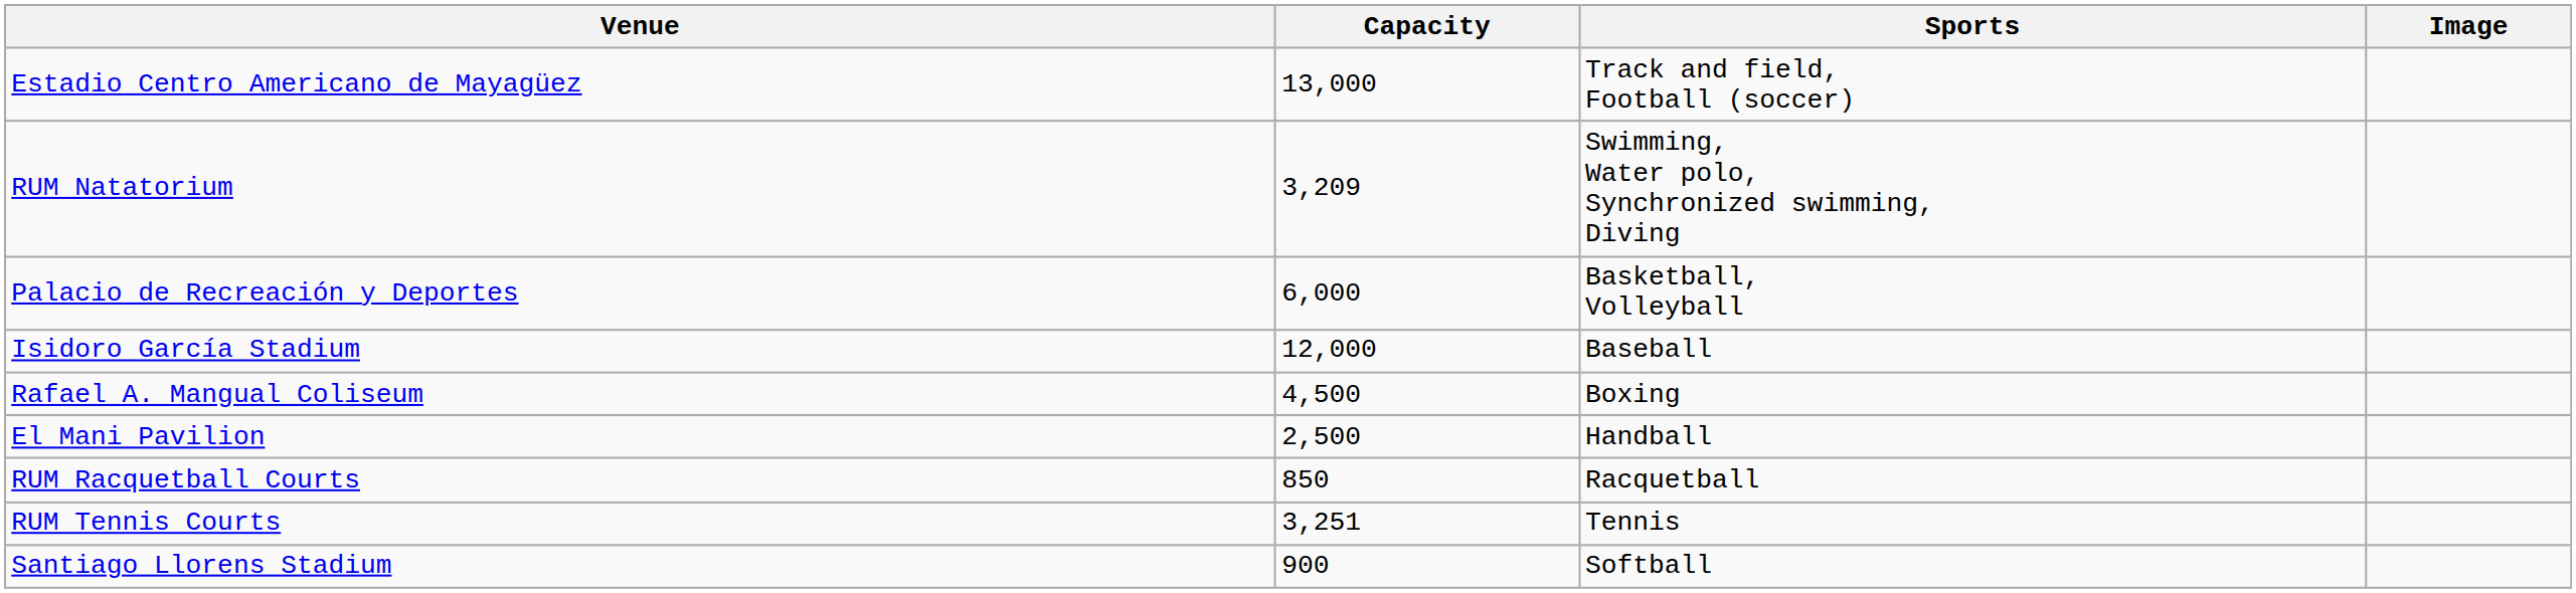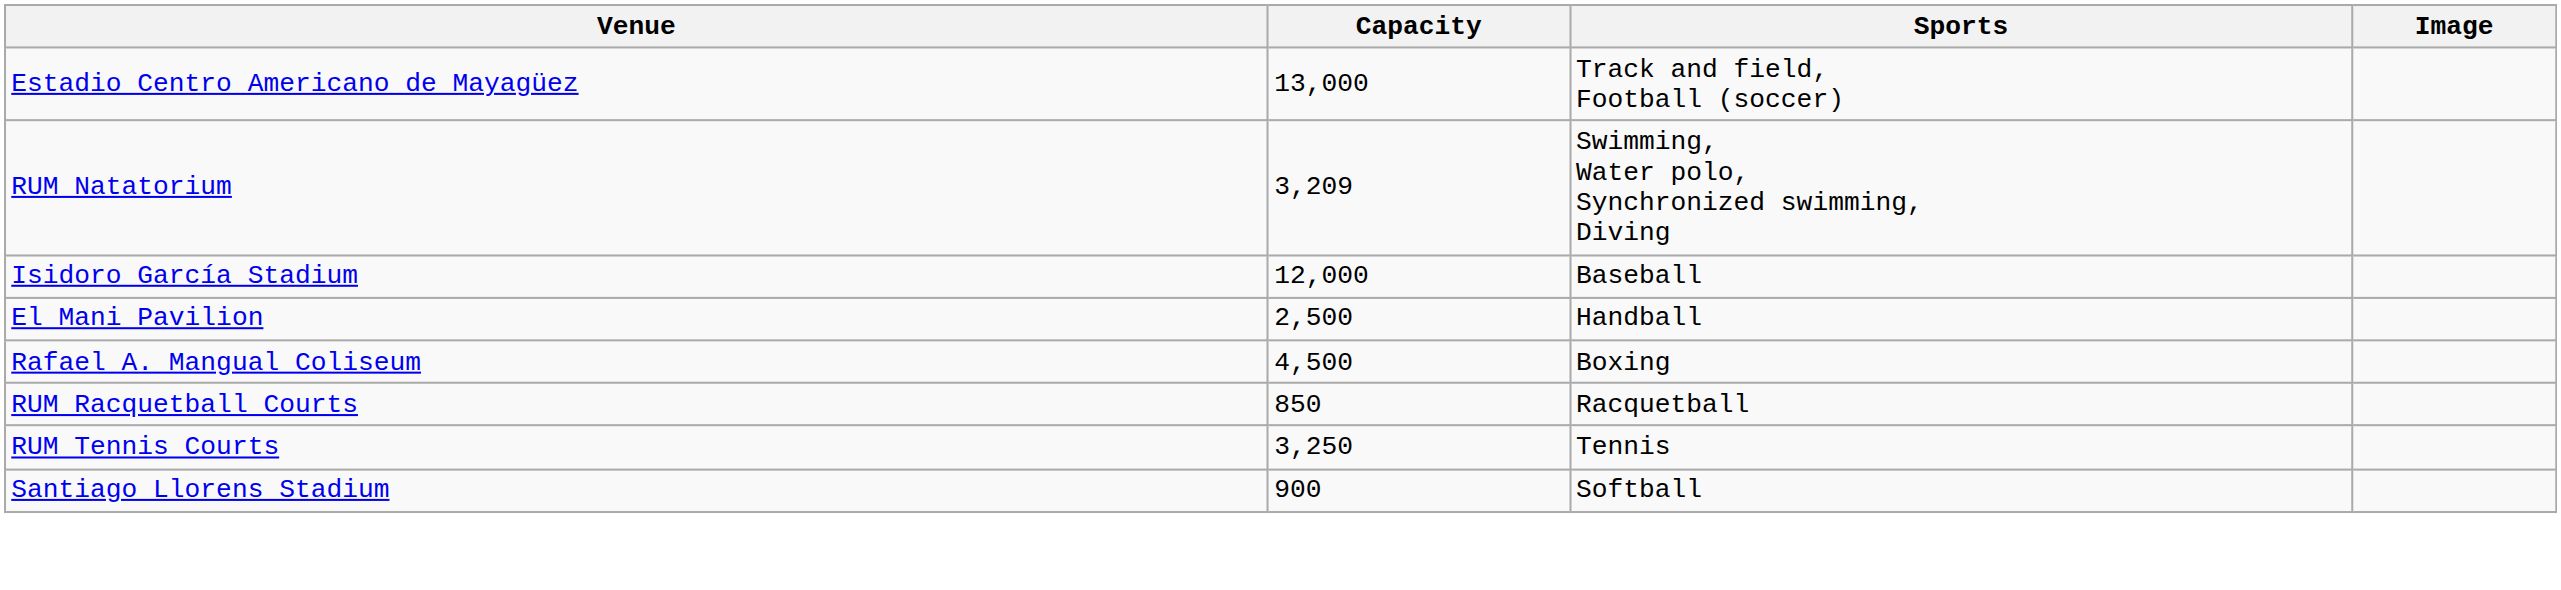 <table class="wikitable" style="width:100%;">
 <tr>
 <th>Venue</th>
 <th>Capacity</th>
 <th>Sports</th>
 <th style="width:8%;" class="unsortable">Image</th>
 </tr>
 <tr align=>
 <td><a href='#'>Estadio Centro Americano de Mayagüez</a></td>
 <td>13,000</td>
 <td>Track and field, <br> Football (soccer)</td>
 <td></td>
 </tr>
 <tr>
 <td><a href='#'>RUM Natatorium</a></td>
 <td>3,209</td>
 <td>Swimming,<br> Water polo,<br> Synchronized swimming,<br> Diving</td>
 <td></td>
 </tr>
 <tr>
-<td><a href='#'>Palacio de Recreación y Deportes</a></td>
-<td>6,000</td>
-<td>Basketball,<br> Volleyball</td>
-<td></td>
-</tr>
-<tr>
 <td><a href='#'>Isidoro García Stadium</a></td>
 <td>12,000</td>
 <td>Baseball</td>
 <td></td>
 </tr>
 <tr>
+<td><a href='#'>El Mani Pavilion</a></td>
+<td>2,500</td>
+<td>Handball</td>
+<td></td>
+</tr>
+<tr>
 <td><a href='#'>Rafael A. Mangual Coliseum</a></td>
 <td>4,500</td>
 <td>Boxing</td>
-<td></td>
-</tr>
-<tr>
-<td><a href='#'>El Mani Pavilion</a></td>
-<td>2,500</td>
-<td>Handball</td>
 <td></td>
 </tr>
 <tr>
 <td><a href='#'>RUM Racquetball Courts</a></td>
 <td>850</td>
 <td>Racquetball</td>
 <td></td>
 </tr>
 <tr>
 <td><a href='#'>RUM Tennis Courts</a></td>
-<td>3,251</td>
+<td>3,250</td>
 <td>Tennis</td>
 <td></td>
 </tr>
 <tr>
 <td><a href='#'>Santiago Llorens Stadium</a></td>
 <td>900</td>
 <td>Softball</td>
 <td></td>
 </tr>
 </table>
